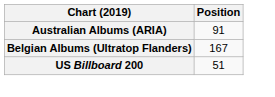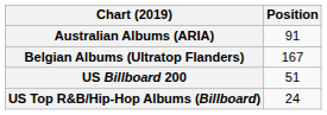 <table class="wikitable sortable plainrowheaders" style="text-align:center">
 <tr>
 <th scope="col">Chart (2019)</th>
 <th scope="col">Position</th>
 </tr>
 <tr>
 <th scope="row">Australian Albums (ARIA)</th>
 <td>91</td>
 </tr>
 <tr>
 <th scope="row">Belgian Albums (Ultratop Flanders)</th>
 <td>167</td>
 </tr>
 <tr>
 <th scope="row">US <em>Billboard</em> 200</th>
 <td>51</td>
 </tr>
+<tr>
+<th scope="row">US Top R&B/Hip-Hop Albums (<em>Billboard</em>)</th>
+<td>24</td>
+</tr>
 </table>
